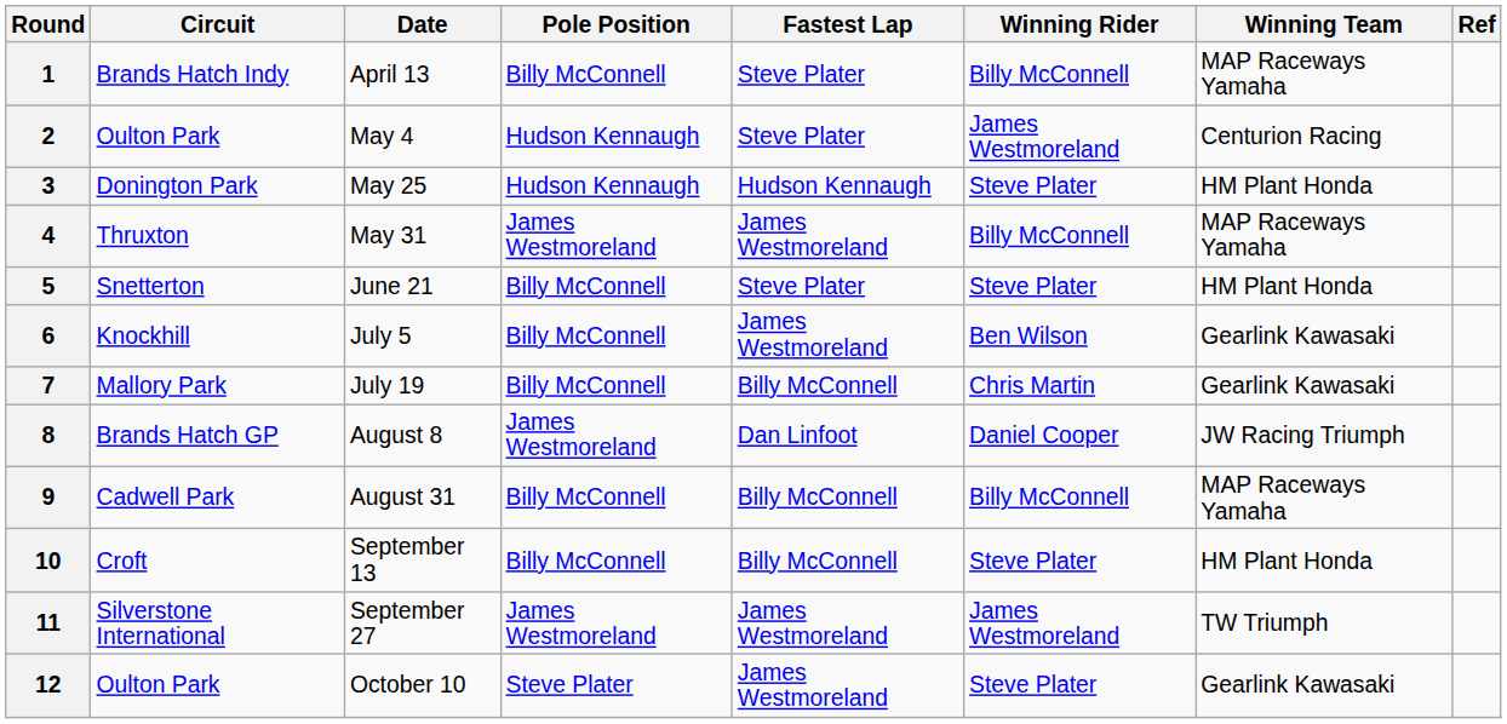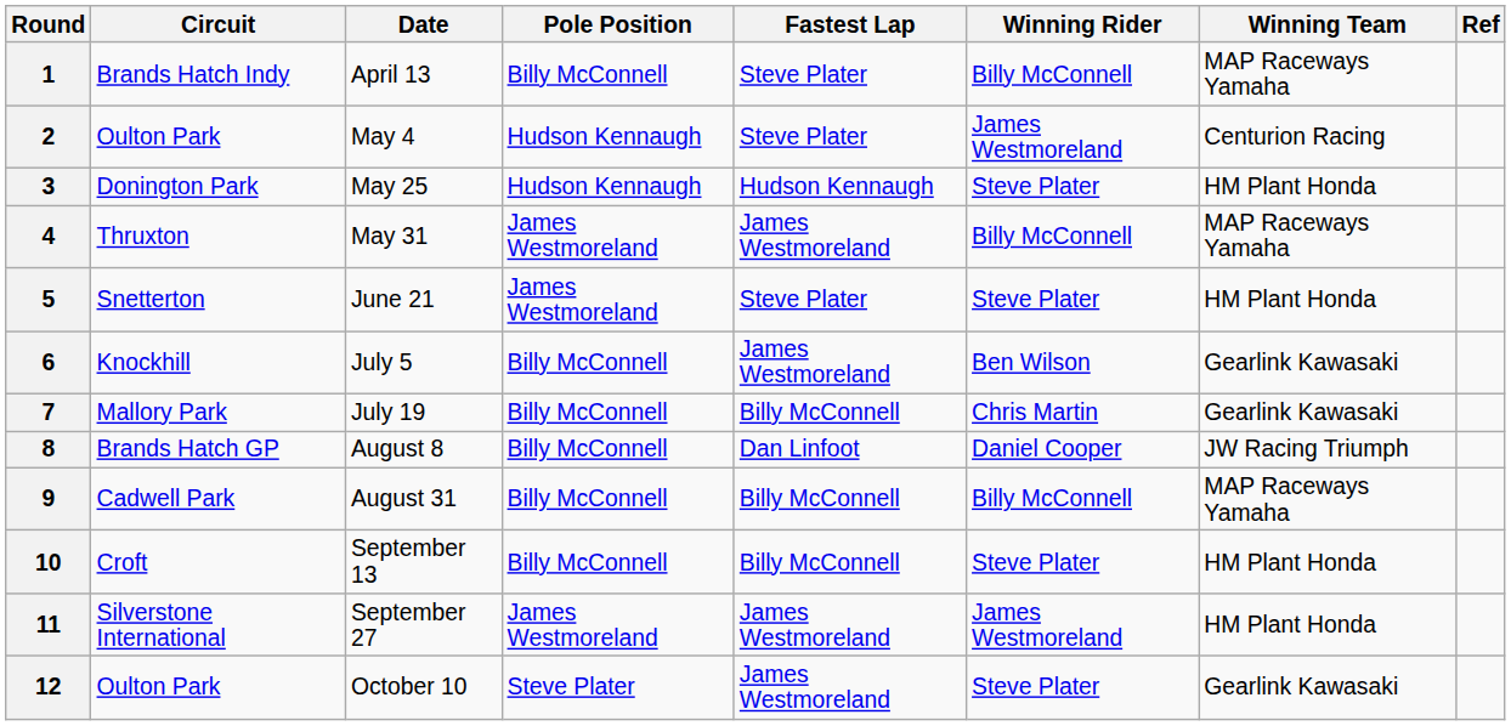 <table class="wikitable" style="font-size: 85%">
 <tr>
 <th>Round</th>
 <th>Circuit</th>
 <th>Date</th>
 <th>Pole Position</th>
 <th>Fastest Lap</th>
 <th>Winning Rider</th>
 <th>Winning Team</th>
 <th>Ref</th>
 </tr>
 <tr>
 <th>1</th>
 <td> <a href='#'>Brands Hatch Indy</a></td>
 <td>April 13</td>
 <td> <a href='#'>Billy McConnell</a></td>
 <td> <a href='#'>Steve Plater</a></td>
 <td> <a href='#'>Billy McConnell</a></td>
 <td>MAP Raceways Yamaha</td>
 <td></td>
 </tr>
 <tr>
 <th>2</th>
 <td> <a href='#'>Oulton Park</a></td>
 <td>May 4</td>
 <td> <a href='#'>Hudson Kennaugh</a></td>
 <td> <a href='#'>Steve Plater</a></td>
 <td> <a href='#'>James Westmoreland</a></td>
 <td>Centurion Racing</td>
 <td></td>
 </tr>
 <tr>
 <th>3</th>
 <td> <a href='#'>Donington Park</a></td>
 <td>May 25</td>
 <td> <a href='#'>Hudson Kennaugh</a></td>
 <td> <a href='#'>Hudson Kennaugh</a></td>
 <td> <a href='#'>Steve Plater</a></td>
 <td>HM Plant Honda</td>
 <td></td>
 </tr>
 <tr>
 <th>4</th>
 <td> <a href='#'>Thruxton</a></td>
 <td>May 31</td>
 <td> <a href='#'>James Westmoreland</a></td>
 <td> <a href='#'>James Westmoreland</a></td>
 <td> <a href='#'>Billy McConnell</a></td>
 <td>MAP Raceways Yamaha</td>
 <td></td>
 </tr>
 <tr>
 <th>5</th>
 <td> <a href='#'>Snetterton</a></td>
 <td>June 21</td>
-<td> <a href='#'>Billy McConnell</a></td>
+<td> <a href='#'>James Westmoreland</a></td>
 <td> <a href='#'>Steve Plater</a></td>
 <td> <a href='#'>Steve Plater</a></td>
 <td>HM Plant Honda</td>
 <td></td>
 </tr>
 <tr>
 <th>6</th>
 <td> <a href='#'>Knockhill</a></td>
 <td>July 5</td>
 <td> <a href='#'>Billy McConnell</a></td>
 <td> <a href='#'>James Westmoreland</a></td>
 <td> <a href='#'>Ben Wilson</a></td>
 <td>Gearlink Kawasaki</td>
 <td></td>
 </tr>
 <tr>
 <th>7</th>
 <td> <a href='#'>Mallory Park</a></td>
 <td>July 19</td>
 <td> <a href='#'>Billy McConnell</a></td>
 <td> <a href='#'>Billy McConnell</a></td>
 <td> <a href='#'>Chris Martin</a></td>
 <td>Gearlink Kawasaki</td>
 <td></td>
 </tr>
 <tr>
 <th>8</th>
 <td> <a href='#'>Brands Hatch GP</a></td>
 <td>August 8</td>
-<td> <a href='#'>James Westmoreland</a></td>
+<td> <a href='#'>Billy McConnell</a></td>
 <td> <a href='#'>Dan Linfoot</a></td>
 <td> <a href='#'>Daniel Cooper</a></td>
 <td>JW Racing Triumph</td>
 <td></td>
 </tr>
 <tr>
 <th>9</th>
 <td> <a href='#'>Cadwell Park</a></td>
 <td>August 31</td>
 <td> <a href='#'>Billy McConnell</a></td>
 <td> <a href='#'>Billy McConnell</a></td>
 <td> <a href='#'>Billy McConnell</a></td>
 <td>MAP Raceways Yamaha</td>
 <td></td>
 </tr>
 <tr>
 <th>10</th>
 <td> <a href='#'>Croft</a></td>
 <td>September 13</td>
 <td> <a href='#'>Billy McConnell</a></td>
 <td> <a href='#'>Billy McConnell</a></td>
 <td> <a href='#'>Steve Plater</a></td>
 <td>HM Plant Honda</td>
 <td></td>
 </tr>
 <tr>
 <th>11</th>
 <td> <a href='#'>Silverstone International</a></td>
 <td>September 27</td>
 <td> <a href='#'>James Westmoreland</a></td>
 <td> <a href='#'>James Westmoreland</a></td>
 <td> <a href='#'>James Westmoreland</a></td>
-<td>TW Triumph</td>
+<td>HM Plant Honda</td>
 <td></td>
 </tr>
 <tr>
 <th>12</th>
 <td> <a href='#'>Oulton Park</a></td>
 <td>October 10</td>
 <td> <a href='#'>Steve Plater</a></td>
 <td> <a href='#'>James Westmoreland</a></td>
 <td> <a href='#'>Steve Plater</a></td>
 <td>Gearlink Kawasaki</td>
 <td></td>
 </tr>
 </table>
